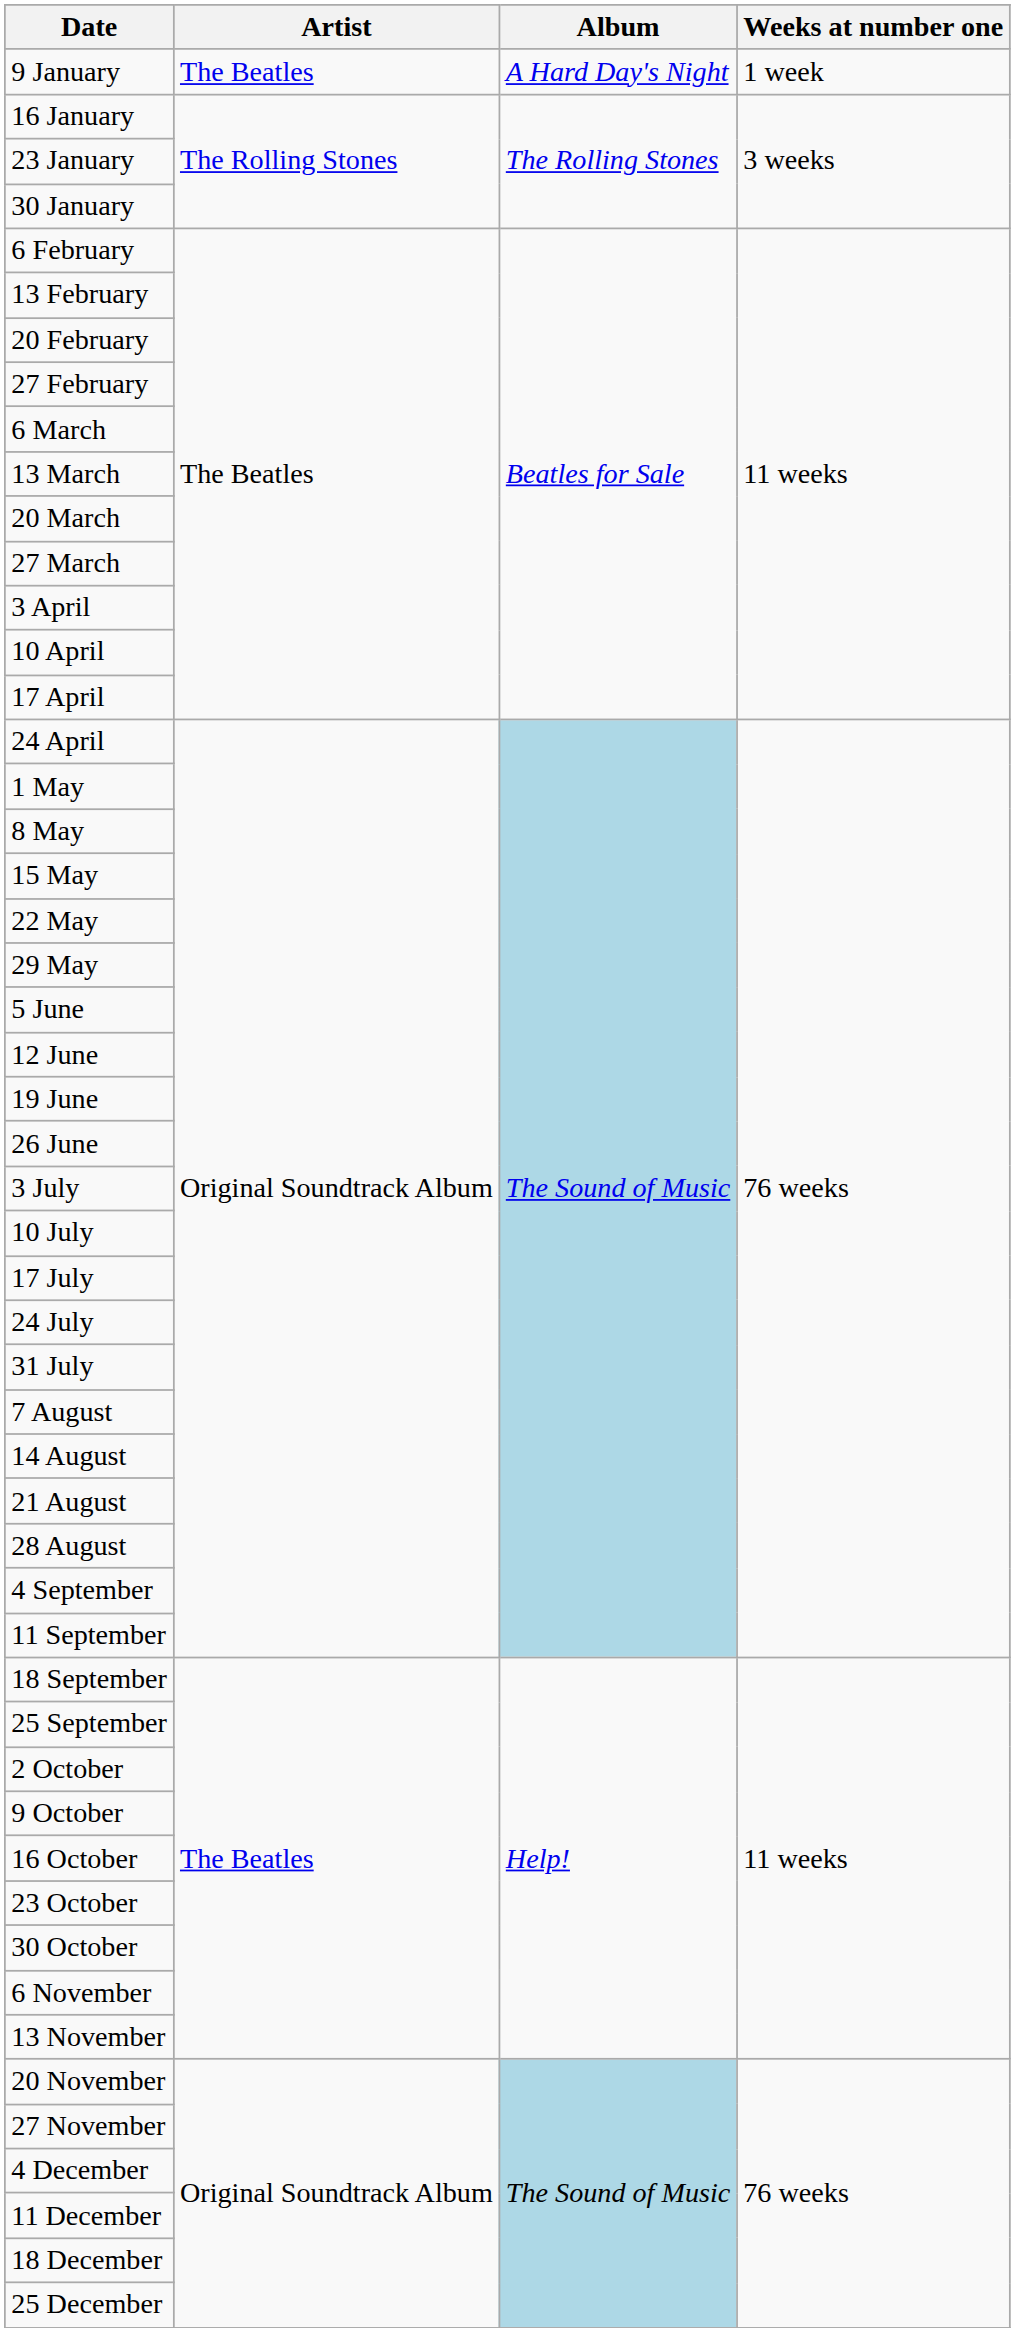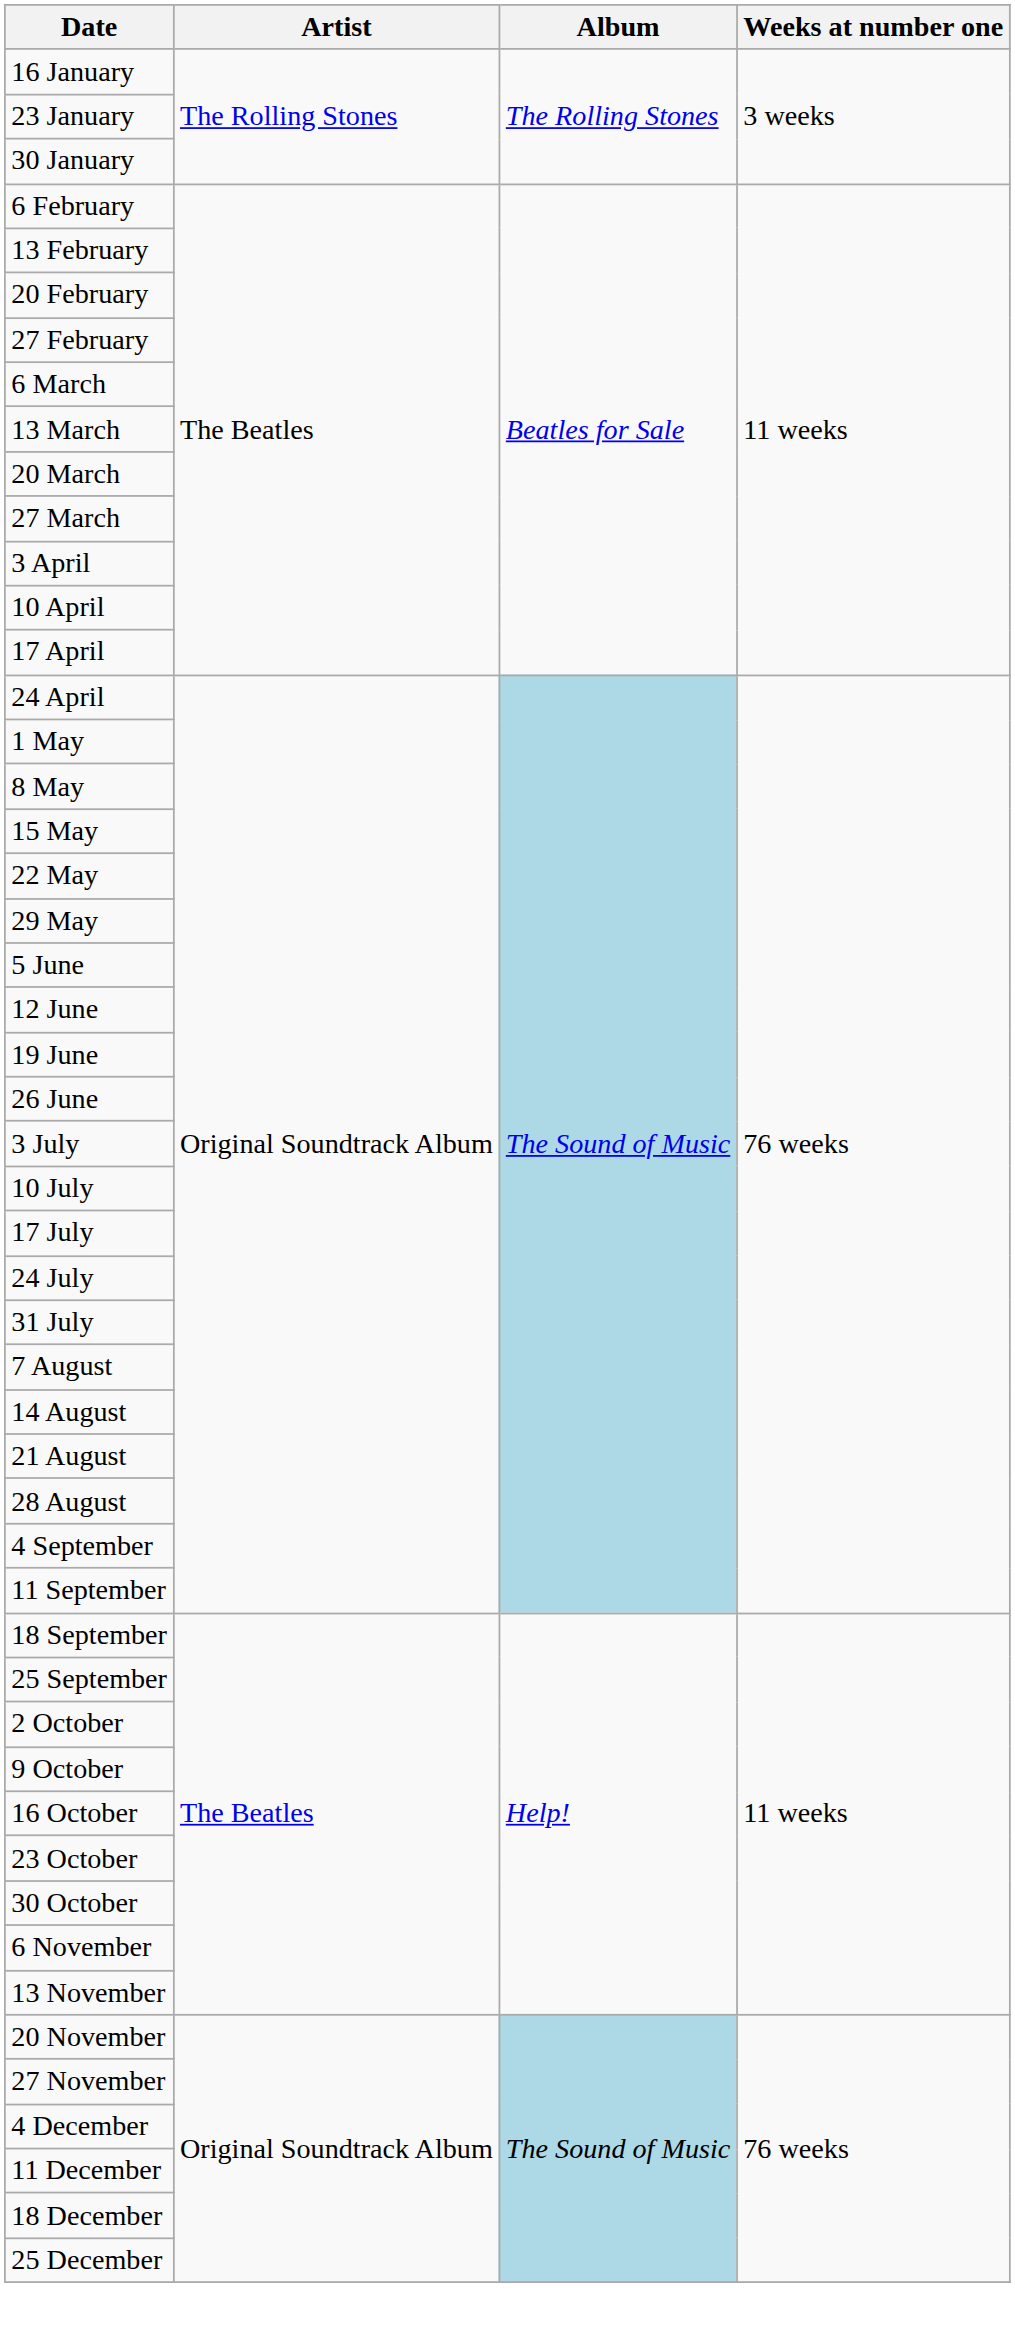 <table class="wikitable">
 <tr>
 <th>Date</th>
 <th>Artist</th>
 <th>Album</th>
 <th>Weeks at number one</th>
-</tr>
-<tr>
-<td>9 January</td>
-<td><a href='#'>The Beatles</a></td>
-<td><em><a href='#'>A Hard Day's Night</a></em></td>
-<td>1 week</td>
 </tr>
 <tr>
 <td>16 January</td>
 <td rowspan="3"><a href='#'>The Rolling Stones</a></td>
 <td rowspan="3"><em><a href='#'>The Rolling Stones</a></em></td>
 <td rowspan="3">3 weeks</td>
 </tr>
 <tr>
 <td>23 January</td>
 </tr>
 <tr>
 <td>30 January</td>
 </tr>
 <tr>
 <td>6 February</td>
 <td rowspan="11">The Beatles</td>
 <td rowspan="11"><em><a href='#'>Beatles for Sale</a></em></td>
 <td rowspan="11">11 weeks</td>
 </tr>
 <tr>
 <td>13 February</td>
 </tr>
 <tr>
 <td>20 February</td>
 </tr>
 <tr>
 <td>27 February</td>
 </tr>
 <tr>
 <td>6 March</td>
 </tr>
 <tr>
 <td>13 March</td>
 </tr>
 <tr>
 <td>20 March</td>
 </tr>
 <tr>
 <td>27 March</td>
 </tr>
 <tr>
 <td>3 April</td>
 </tr>
 <tr>
 <td>10 April</td>
 </tr>
 <tr>
 <td>17 April</td>
 </tr>
 <tr>
 <td>24 April</td>
 <td rowspan="21">Original Soundtrack Album</td>
 <td bgcolor=lightblue rowspan="21"><em><a href='#'>The Sound of Music</a></em></td>
 <td rowspan="21">76 weeks</td>
 </tr>
 <tr>
 <td>1 May</td>
 </tr>
 <tr>
 <td>8 May</td>
 </tr>
 <tr>
 <td>15 May</td>
 </tr>
 <tr>
 <td>22 May</td>
 </tr>
 <tr>
 <td>29 May</td>
 </tr>
 <tr>
 <td>5 June</td>
 </tr>
 <tr>
 <td>12 June</td>
 </tr>
 <tr>
 <td>19 June</td>
 </tr>
 <tr>
 <td>26 June</td>
 </tr>
 <tr>
 <td>3 July</td>
 </tr>
 <tr>
 <td>10 July</td>
 </tr>
 <tr>
 <td>17 July</td>
 </tr>
 <tr>
 <td>24 July</td>
 </tr>
 <tr>
 <td>31 July</td>
 </tr>
 <tr>
 <td>7 August</td>
 </tr>
 <tr>
 <td>14 August</td>
 </tr>
 <tr>
 <td>21 August</td>
 </tr>
 <tr>
 <td>28 August</td>
 </tr>
 <tr>
 <td>4 September</td>
 </tr>
 <tr>
 <td>11 September</td>
 </tr>
 <tr>
 <td>18 September</td>
 <td rowspan="9"><a href='#'>The Beatles</a></td>
 <td rowspan="9"><em><a href='#'>Help!</a></em></td>
 <td rowspan="9">11 weeks</td>
 </tr>
 <tr>
 <td>25 September</td>
 </tr>
 <tr>
 <td>2 October</td>
 </tr>
 <tr>
 <td>9 October</td>
 </tr>
 <tr>
 <td>16 October</td>
 </tr>
 <tr>
 <td>23 October</td>
 </tr>
 <tr>
 <td>30 October</td>
 </tr>
 <tr>
 <td>6 November</td>
 </tr>
 <tr>
 <td>13 November</td>
 </tr>
 <tr>
 <td>20 November</td>
 <td rowspan="6">Original Soundtrack Album</td>
 <td bgcolor=lightblue rowspan="6"><em>The Sound of Music</em></td>
 <td rowspan="6">76 weeks</td>
 </tr>
 <tr>
 <td>27 November</td>
 </tr>
 <tr>
 <td>4 December</td>
 </tr>
 <tr>
 <td>11 December</td>
 </tr>
 <tr>
 <td>18 December</td>
 </tr>
 <tr>
 <td>25 December</td>
 </tr>
 <tr>
 </tr>
 </table>
